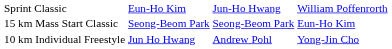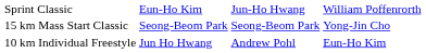 <table>
 <tr>
 <td>Sprint Classic </td>
 <td> <a href='#'>Eun-Ho Kim</a></td>
 <td> <a href='#'>Jun-Ho Hwang</a></td>
 <td> <a href='#'>William Poffenrorth</a></td>
 </tr>
 <tr>
 <td>15 km Mass Start Classic </td>
 <td> <a href='#'>Seong-Beom Park</a></td>
 <td> <a href='#'>Seong-Beom Park</a></td>
-<td> <a href='#'>Eun-Ho Kim</a></td>
+<td> <a href='#'>Yong-Jin Cho</a></td>
 </tr>
 <tr>
 <td>10 km Individual Freestyle </td>
 <td> <a href='#'>Jun Ho Hwang</a></td>
 <td> <a href='#'>Andrew Pohl</a></td>
-<td> <a href='#'>Yong-Jin Cho</a></td>
+<td> <a href='#'>Eun-Ho Kim</a></td>
 </tr>
 </table>
